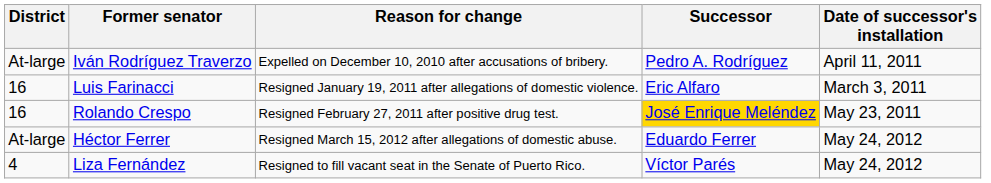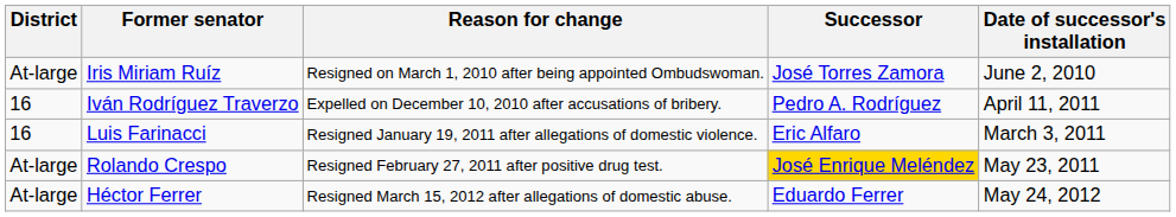 <table class=wikitable>
 <tr valign=top>
 <th>District<br></th>
 <th>Former senator</th>
 <th>Reason for change</th>
 <th>Successor</th>
 <th>Date of successor's<br>installation</th>
 </tr>
 <tr>
 <td>At-large</td>
+<td nowrap ><a href='#'>Iris Miriam Ruíz</a></td>
+<td style="font-size:80%">Resigned on March 1, 2010 after being appointed Ombudswoman.</td>
+<td nowrap ><a href='#'>José Torres Zamora</a></td>
+<td>June 2, 2010</td>
+</tr>
+<tr>
+<td>16</td>
 <td nowrap ><a href='#'>Iván Rodríguez Traverzo</a></td>
 <td style="font-size:80%">Expelled on December 10, 2010 after accusations of bribery.</td>
 <td nowrap ><a href='#'>Pedro A. Rodríguez</a></td>
 <td>April 11, 2011</td>
 </tr>
 <tr>
 <td>16</td>
 <td nowrap ><a href='#'>Luis Farinacci</a></td>
 <td style="font-size:80%">Resigned January 19, 2011 after allegations of domestic violence.</td>
 <td nowrap ><a href='#'>Eric Alfaro</a></td>
 <td>March 3, 2011</td>
 </tr>
 <tr>
-<td>16</td>
+<td>At-large</td>
 <td nowrap ><a href='#'>Rolando Crespo</a></td>
 <td style="font-size:80%">Resigned February 27, 2011 after positive drug test.</td>
 <td nowrap  style="background: gold;"><a href='#'>José Enrique Meléndez</a></td>
 <td>May 23, 2011</td>
 </tr>
 <tr>
 <td>At-large</td>
 <td nowrap ><a href='#'>Héctor Ferrer</a></td>
 <td style="font-size:80%">Resigned March 15, 2012 after allegations of domestic abuse.</td>
 <td nowrap ><a href='#'>Eduardo Ferrer</a></td>
 <td>May 24, 2012</td>
 </tr>
-<tr>
-<td>4</td>
-<td nowrap ><a href='#'>Liza Fernández</a></td>
-<td style="font-size:80%">Resigned to fill vacant seat in the Senate of Puerto Rico.</td>
-<td nowrap ><a href='#'>Víctor Parés</a></td>
-<td>May 24, 2012</td>
-</tr>
 </table>
